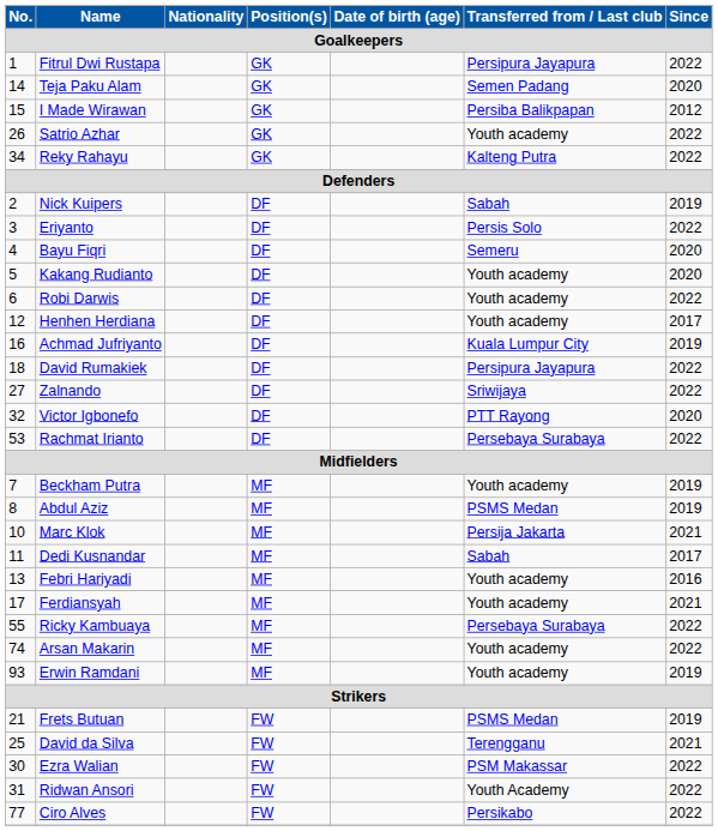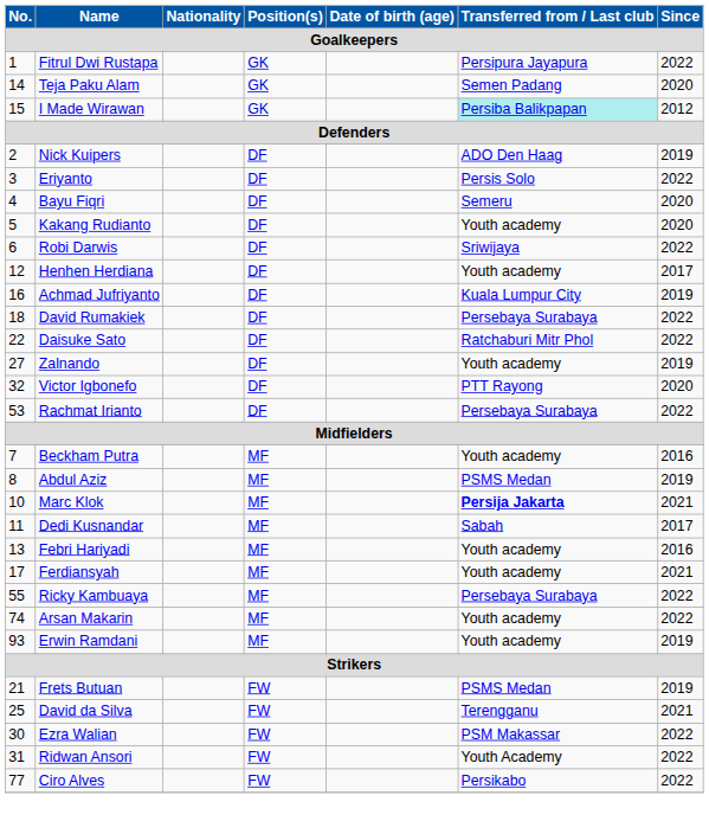 <table class="wikitable">
 <tr>
 <th style="color:white; background:#0055A2">No.</th>
 <th style="color:white; background:#0055A2">Name</th>
 <th style="color:white; background:#0055A2">Nationality</th>
 <th style="color:white; background:#0055A2">Position(s)</th>
 <th style="color:white; background:#0055A2">Date of birth (age)</th>
 <th style="color:white; background:#0055A2">Transferred from / Last club</th>
 <th style="color:white; background:#0055A2">Since</th>
 </tr>
 <tr>
 <th colspan="7" style="background:#dcdcdc; text-align:center">Goalkeepers</th>
 </tr>
 <tr>
 <td>1</td>
 <td><a href='#'>Fitrul Dwi Rustapa</a></td>
 <td></td>
 <td><a href='#'>GK</a></td>
 <td></td>
 <td> <a href='#'>Persipura Jayapura</a></td>
 <td>2022</td>
 </tr>
 <tr>
 <td>14</td>
 <td><a href='#'>Teja Paku Alam</a></td>
 <td></td>
 <td><a href='#'>GK</a></td>
 <td></td>
 <td> <a href='#'>Semen Padang</a></td>
 <td>2020</td>
 </tr>
 <tr>
 <td>15</td>
 <td><a href='#'>I Made Wirawan</a></td>
 <td></td>
 <td><a href='#'>GK</a></td>
 <td></td>
-<td> <a href='#'>Persiba Balikpapan</a></td>
+<td style="background: paleturquoise;"> <a href='#'>Persiba Balikpapan</a></td>
 <td>2012</td>
-</tr>
-<tr>
-<td>26</td>
-<td><a href='#'>Satrio Azhar</a></td>
-<td></td>
-<td><a href='#'>GK</a></td>
-<td></td>
-<td>Youth academy</td>
-<td>2022</td>
-</tr>
-<tr>
-<td>34</td>
-<td><a href='#'>Reky Rahayu</a></td>
-<td></td>
-<td><a href='#'>GK</a></td>
-<td></td>
-<td> <a href='#'>Kalteng Putra</a></td>
-<td>2022</td>
 </tr>
 <tr>
 <th colspan="7" style="background:#dcdcdc; text-align:center">Defenders</th>
 </tr>
 <tr>
 <td>2</td>
 <td><a href='#'>Nick Kuipers</a></td>
 <td></td>
 <td><a href='#'>DF</a></td>
 <td></td>
-<td> <a href='#'>Sabah</a></td>
+<td> <a href='#'>ADO Den Haag</a></td>
 <td>2019</td>
 </tr>
 <tr>
 <td>3</td>
 <td><a href='#'>Eriyanto</a></td>
 <td></td>
 <td><a href='#'>DF</a></td>
 <td></td>
 <td> <a href='#'>Persis Solo</a></td>
 <td>2022</td>
 </tr>
 <tr>
 <td>4</td>
 <td><a href='#'>Bayu Fiqri</a></td>
 <td></td>
 <td><a href='#'>DF</a></td>
 <td></td>
 <td> <a href='#'>Semeru</a></td>
 <td>2020</td>
 </tr>
 <tr>
 <td>5</td>
 <td><a href='#'>Kakang Rudianto</a></td>
 <td></td>
 <td><a href='#'>DF</a></td>
 <td></td>
 <td>Youth academy</td>
 <td>2020</td>
 </tr>
 <tr>
 <td>6</td>
 <td><a href='#'>Robi Darwis</a></td>
 <td></td>
 <td><a href='#'>DF</a></td>
 <td></td>
-<td>Youth academy</td>
+<td> <a href='#'>Sriwijaya</a></td>
 <td>2022</td>
 </tr>
 <tr>
 <td>12</td>
 <td><a href='#'>Henhen Herdiana</a></td>
 <td></td>
 <td><a href='#'>DF</a></td>
 <td></td>
 <td>Youth academy</td>
 <td>2017</td>
 </tr>
 <tr>
 <td>16</td>
 <td><a href='#'>Achmad Jufriyanto</a></td>
 <td></td>
 <td><a href='#'>DF</a></td>
 <td></td>
 <td> <a href='#'>Kuala Lumpur City</a></td>
 <td>2019</td>
 </tr>
 <tr>
 <td>18</td>
 <td><a href='#'>David Rumakiek</a></td>
 <td></td>
 <td><a href='#'>DF</a></td>
 <td></td>
-<td> <a href='#'>Persipura Jayapura</a></td>
+<td> <a href='#'>Persebaya Surabaya</a></td>
+<td>2022</td>
+</tr>
+<tr>
+<td>22</td>
+<td><a href='#'>Daisuke Sato</a></td>
+<td></td>
+<td><a href='#'>DF</a></td>
+<td></td>
+<td> <a href='#'>Ratchaburi Mitr Phol</a></td>
 <td>2022</td>
 </tr>
 <tr>
 <td>27</td>
 <td><a href='#'>Zalnando</a></td>
 <td></td>
 <td><a href='#'>DF</a></td>
 <td></td>
-<td> <a href='#'>Sriwijaya</a></td>
-<td>2022</td>
+<td>Youth academy</td>
+<td>2019</td>
 </tr>
 <tr>
 <td>32</td>
 <td><a href='#'>Victor Igbonefo</a></td>
 <td></td>
 <td><a href='#'>DF</a></td>
 <td></td>
 <td> <a href='#'>PTT Rayong</a></td>
 <td>2020</td>
 </tr>
 <tr>
 <td>53</td>
 <td><a href='#'>Rachmat Irianto</a></td>
 <td></td>
 <td><a href='#'>DF</a></td>
 <td></td>
 <td> <a href='#'>Persebaya Surabaya</a></td>
 <td>2022</td>
 </tr>
 <tr>
 <th colspan="7" style="background:#dcdcdc; text-align:center">Midfielders</th>
 </tr>
 <tr>
 <td>7</td>
 <td><a href='#'>Beckham Putra</a></td>
 <td></td>
 <td><a href='#'>MF</a></td>
 <td></td>
 <td>Youth academy</td>
-<td>2019</td>
+<td>2016</td>
 </tr>
 <tr>
 <td>8</td>
 <td><a href='#'>Abdul Aziz</a></td>
 <td></td>
 <td><a href='#'>MF</a></td>
 <td></td>
 <td> <a href='#'>PSMS Medan</a></td>
 <td>2019</td>
 </tr>
 <tr>
 <td>10</td>
 <td><a href='#'>Marc Klok</a></td>
 <td></td>
 <td><a href='#'>MF</a></td>
 <td></td>
-<td> <a href='#'>Persija Jakarta</a></td>
+<td><strong> <a href='#'>Persija Jakarta</a></strong></td>
 <td>2021</td>
 </tr>
 <tr>
 <td>11</td>
 <td><a href='#'>Dedi Kusnandar</a></td>
 <td></td>
 <td><a href='#'>MF</a></td>
 <td></td>
 <td> <a href='#'>Sabah</a></td>
 <td>2017</td>
 </tr>
 <tr>
 <td>13</td>
 <td><a href='#'>Febri Hariyadi</a></td>
 <td></td>
 <td><a href='#'>MF</a></td>
 <td></td>
 <td>Youth academy</td>
 <td>2016</td>
 </tr>
 <tr>
 <td>17</td>
 <td><a href='#'>Ferdiansyah</a></td>
 <td></td>
 <td><a href='#'>MF</a></td>
 <td></td>
 <td>Youth academy</td>
 <td>2021</td>
 </tr>
 <tr>
 <td>55</td>
 <td><a href='#'>Ricky Kambuaya</a></td>
 <td></td>
 <td><a href='#'>MF</a></td>
 <td></td>
 <td> <a href='#'>Persebaya Surabaya</a></td>
 <td>2022</td>
 </tr>
 <tr>
 <td>74</td>
 <td><a href='#'>Arsan Makarin</a></td>
 <td></td>
 <td><a href='#'>MF</a></td>
 <td></td>
 <td>Youth academy</td>
 <td>2022</td>
 </tr>
 <tr>
 <td>93</td>
 <td><a href='#'>Erwin Ramdani</a></td>
 <td></td>
 <td><a href='#'>MF</a></td>
 <td></td>
 <td>Youth academy</td>
 <td>2019</td>
 </tr>
 <tr>
 <th colspan="7" style="background:#dcdcdc; text-align:center">Strikers</th>
 </tr>
 <tr>
 <td>21</td>
 <td><a href='#'>Frets Butuan</a></td>
 <td></td>
 <td><a href='#'>FW</a></td>
 <td></td>
 <td> <a href='#'>PSMS Medan</a></td>
 <td>2019</td>
 </tr>
 <tr>
 <td>25</td>
 <td><a href='#'>David da Silva</a></td>
 <td></td>
 <td><a href='#'>FW</a></td>
 <td></td>
 <td> <a href='#'>Terengganu</a></td>
 <td>2021</td>
 </tr>
 <tr>
 <td>30</td>
 <td><a href='#'>Ezra Walian</a></td>
 <td></td>
 <td><a href='#'>FW</a></td>
 <td></td>
 <td> <a href='#'>PSM Makassar</a></td>
 <td>2022</td>
 </tr>
 <tr>
 <td>31</td>
 <td><a href='#'>Ridwan Ansori</a></td>
 <td></td>
 <td><a href='#'>FW</a></td>
 <td></td>
 <td>Youth Academy</td>
 <td>2022</td>
 </tr>
 <tr>
 <td>77</td>
 <td><a href='#'>Ciro Alves</a></td>
 <td></td>
 <td><a href='#'>FW</a></td>
 <td></td>
 <td> <a href='#'>Persikabo</a></td>
 <td>2022</td>
 </tr>
 <tr>
 </tr>
 </table>
